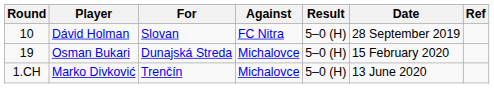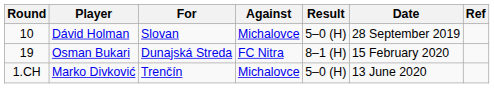 <table class="wikitable">
 <tr>
 <th>Round</th>
 <th>Player</th>
 <th>For</th>
 <th>Against</th>
 <th style="text-align:center">Result</th>
 <th>Date</th>
 <th>Ref</th>
 </tr>
 <tr>
 <td align="center">10</td>
 <td> <a href='#'>Dávid Holman</a></td>
 <td><a href='#'>Slovan</a></td>
-<td><a href='#'>FC Nitra</a></td>
+<td><a href='#'>Michalovce</a></td>
 <td>5–0 (H)</td>
 <td>28 September 2019</td>
 <td></td>
 </tr>
 <tr>
 <td align="center">19</td>
 <td> <a href='#'>Osman Bukari</a></td>
 <td><a href='#'>Dunajská Streda</a></td>
-<td><a href='#'>Michalovce</a></td>
-<td>5–0 (H)</td>
+<td><a href='#'>FC Nitra</a></td>
+<td>8–1 (H)</td>
 <td>15 February 2020</td>
 <td></td>
 </tr>
 <tr>
 <td align="center">1.CH</td>
 <td> <a href='#'>Marko Divković</a></td>
 <td><a href='#'>Trenčín</a></td>
 <td><a href='#'>Michalovce</a></td>
 <td>5–0 (H)</td>
 <td>13 June 2020</td>
 <td></td>
 </tr>
 </table>
